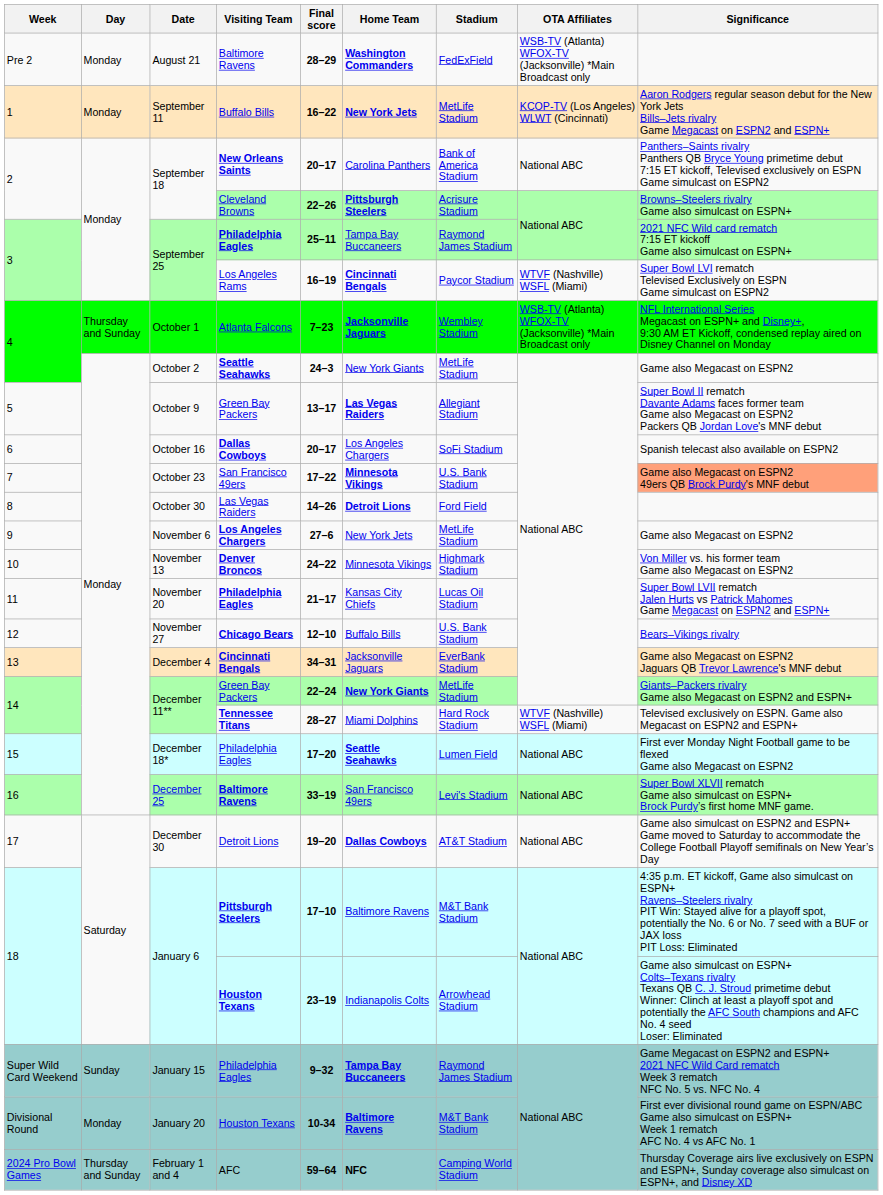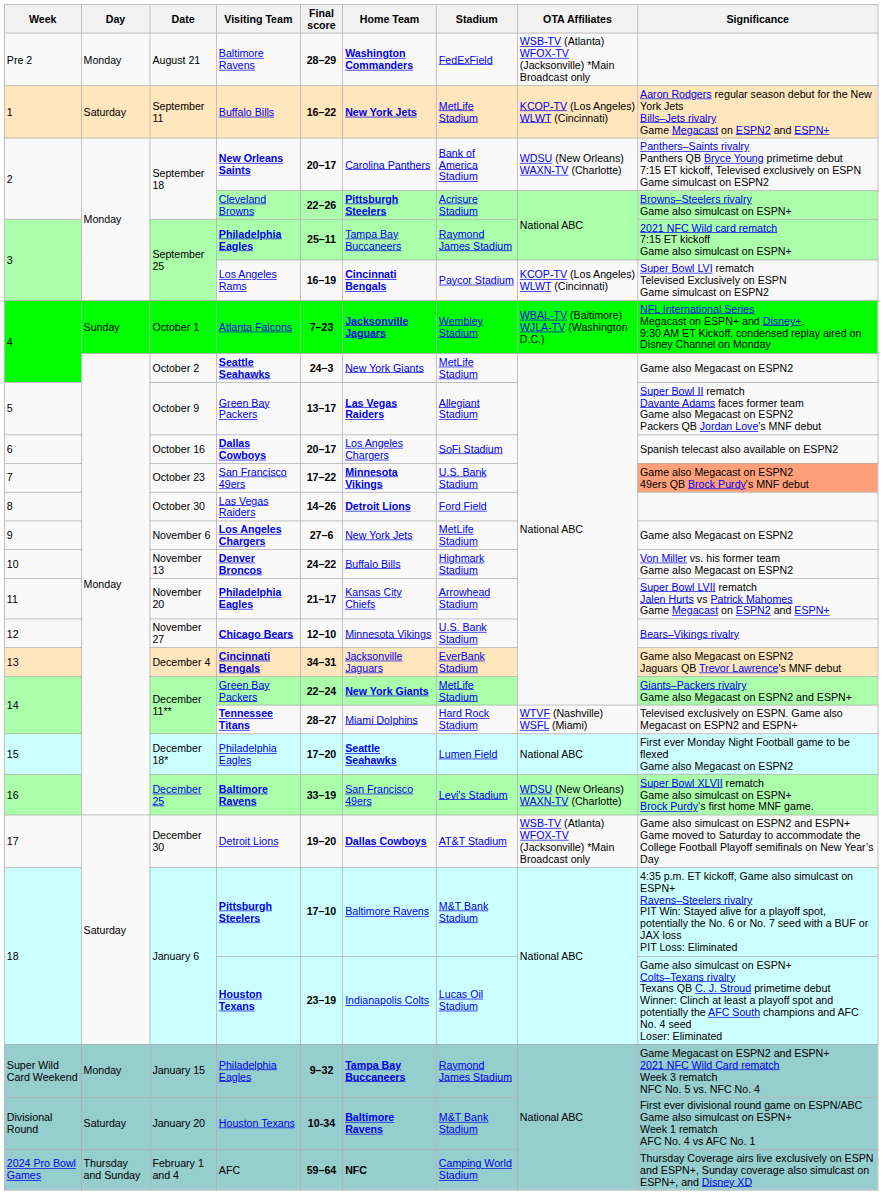 <table class="wikitable" style="font-size: 95%;">
 <tr>
 <th>Week</th>
 <th>Day</th>
 <th>Date</th>
 <th>Visiting Team</th>
 <th>Final score</th>
 <th>Home Team</th>
 <th>Stadium</th>
 <th>OTA Affiliates</th>
 <th>Significance</th>
 </tr>
 <tr>
 <td>Pre 2</td>
 <td>Monday</td>
 <td>August 21</td>
 <td><a href='#'>Baltimore Ravens</a></td>
 <td align="center"><strong>28–29</strong></td>
 <td><a href='#'><strong>Washington Commanders</strong></a></td>
 <td><a href='#'>FedExField</a></td>
 <td><a href='#'>WSB-TV</a> (Atlanta)<br><a href='#'>WFOX-TV</a> (Jacksonville) *Main Broadcast only</td>
 <td></td>
 </tr>
 <tr -- bgcolor="#FFE6BD">
 <td>1</td>
-<td>Monday</td>
+<td>Saturday</td>
 <td>September 11</td>
 <td><a href='#'>Buffalo Bills</a></td>
 <td align="center"><strong>16–22</strong></td>
 <td><strong><a href='#'>New York Jets</a></strong></td>
 <td><a href='#'>MetLife Stadium</a></td>
 <td><a href='#'>KCOP-TV</a> (Los Angeles)<br><a href='#'>WLWT</a> (Cincinnati)</td>
 <td><a href='#'>Aaron Rodgers</a> regular season debut for the New York Jets<br><a href='#'>Bills–Jets rivalry</a><br>Game <a href='#'>Megacast</a> on <a href='#'>ESPN2</a> and <a href='#'>ESPN+</a></td>
 </tr>
 <tr>
 <td rowspan="2">2</td>
 <td rowspan="4">Monday</td>
 <td rowspan="2">September 18</td>
 <td><strong><a href='#'>New Orleans Saints</a></strong></td>
 <td align="center"><strong>20–17</strong></td>
 <td><a href='#'>Carolina Panthers</a></td>
 <td><a href='#'>Bank of America Stadium</a></td>
-<td>National ABC</td>
+<td><a href='#'>WDSU</a> (New Orleans)<br><a href='#'>WAXN-TV</a> (Charlotte)</td>
 <td><a href='#'>Panthers–Saints rivalry</a><br>Panthers QB <a href='#'>Bryce Young</a> primetime debut<br>7:15 ET kickoff, Televised exclusively on ESPN<br>Game simulcast on ESPN2</td>
 </tr>
 <tr bgcolor="#ABFFAB">
 <td><a href='#'>Cleveland Browns</a></td>
 <td align="center"><strong>22–26</strong></td>
 <td><strong><a href='#'>Pittsburgh Steelers</a></strong></td>
 <td><a href='#'>Acrisure Stadium</a></td>
 <td rowspan="2">National ABC</td>
 <td><a href='#'>Browns–Steelers rivalry</a><br>Game also simulcast on ESPN+</td>
 </tr>
 <tr bgcolor="#ABFFAB">
 <td rowspan="2">3</td>
 <td rowspan="2">September 25</td>
 <td><strong><a href='#'>Philadelphia Eagles</a></strong></td>
 <td align="center"><strong>25–11</strong></td>
 <td><a href='#'>Tampa Bay Buccaneers</a></td>
 <td><a href='#'>Raymond James Stadium</a></td>
 <td><a href='#'>2021 NFC Wild card rematch</a><br>7:15 ET kickoff<br>Game also simulcast on ESPN+</td>
 </tr>
 <tr>
 <td><a href='#'>Los Angeles Rams</a></td>
 <td align="center"><strong>16–19</strong></td>
 <td><strong><a href='#'>Cincinnati Bengals</a></strong></td>
 <td><a href='#'>Paycor Stadium</a></td>
-<td><a href='#'>WTVF</a> (Nashville)<br><a href='#'>WSFL</a> (Miami)</td>
+<td><a href='#'>KCOP-TV</a> (Los Angeles)<br><a href='#'>WLWT</a> (Cincinnati)</td>
 <td><a href='#'>Super Bowl LVI</a> rematch<br>Televised Exclusively on ESPN<br>Game simulcast on ESPN2</td>
 </tr>
 <tr bgcolor="00ff00">
 <td rowspan="2">4</td>
-<td>Thursday and Sunday</td>
+<td>Sunday</td>
 <td>October 1</td>
 <td><a href='#'>Atlanta Falcons</a></td>
 <td align="center"><strong>7–23</strong></td>
 <td><strong><a href='#'>Jacksonville Jaguars</a></strong></td>
 <td><a href='#'>Wembley Stadium</a></td>
-<td><a href='#'>WSB-TV</a> (Atlanta)<br><a href='#'>WFOX-TV</a> (Jacksonville) *Main Broadcast only</td>
+<td><a href='#'>WBAL-TV</a> (Baltimore)<br><a href='#'>WJLA-TV</a> (Washington D.C.)</td>
 <td><a href='#'>NFL International Series</a><br> Megacast on ESPN+ and <a href='#'>Disney+</a>,<br>9:30 AM ET Kickoff, condensed replay aired on Disney Channel on Monday</td>
 </tr>
 <tr>
 <td rowspan="14">Monday</td>
 <td>October 2</td>
 <td><strong><a href='#'>Seattle Seahawks</a></strong></td>
 <td align="center"><strong>24–3</strong></td>
 <td><a href='#'>New York Giants</a></td>
 <td><a href='#'>MetLife Stadium</a></td>
 <td rowspan="11">National ABC</td>
 <td>Game also Megacast on ESPN2</td>
 </tr>
 <tr>
 <td>5</td>
 <td>October 9</td>
 <td><a href='#'>Green Bay Packers</a></td>
 <td align="center"><strong>13–17</strong></td>
 <td><strong><a href='#'>Las Vegas Raiders</a></strong></td>
 <td><a href='#'>Allegiant Stadium</a></td>
 <td><a href='#'>Super Bowl II</a> rematch<br><a href='#'>Davante Adams</a> faces former team<br>Game also Megacast on ESPN2<br>Packers QB <a href='#'>Jordan Love</a>'s MNF debut</td>
 </tr>
 <tr>
 <td>6</td>
 <td>October 16</td>
 <td><strong><a href='#'>Dallas Cowboys</a></strong></td>
 <td align="center"><strong>20–17</strong></td>
 <td><a href='#'>Los Angeles Chargers</a></td>
 <td><a href='#'>SoFi Stadium</a></td>
 <td>Spanish telecast also available on ESPN2</td>
 </tr>
 <tr>
 <td>7</td>
 <td>October 23</td>
 <td><a href='#'>San Francisco 49ers</a></td>
 <td align="center"><strong>17–22</strong></td>
 <td><strong><a href='#'>Minnesota Vikings</a></strong></td>
 <td><a href='#'>U.S. Bank Stadium</a></td>
 <td style="background: lightsalmon;">Game also Megacast on ESPN2<br>49ers QB <a href='#'>Brock Purdy</a>'s MNF debut</td>
 </tr>
 <tr>
 <td>8</td>
 <td>October 30</td>
 <td><a href='#'>Las Vegas Raiders</a></td>
 <td align="center"><strong>14–26</strong></td>
 <td><strong><a href='#'>Detroit Lions</a></strong></td>
 <td><a href='#'>Ford Field</a></td>
 <td></td>
 </tr>
 <tr>
 <td>9</td>
 <td>November 6</td>
 <td><strong><a href='#'>Los Angeles Chargers</a></strong></td>
 <td align="center"><strong>27–6</strong></td>
 <td><a href='#'>New York Jets</a></td>
 <td><a href='#'>MetLife Stadium</a></td>
 <td>Game also Megacast on ESPN2</td>
 </tr>
 <tr>
 <td>10</td>
 <td>November 13</td>
 <td><strong><a href='#'>Denver Broncos</a></strong></td>
 <td align="center"><strong>24–22</strong></td>
-<td><a href='#'>Minnesota Vikings</a></td>
+<td><a href='#'>Buffalo Bills</a></td>
 <td><a href='#'>Highmark Stadium</a></td>
 <td><a href='#'>Von Miller</a> vs. his former team<br>Game also Megacast on ESPN2</td>
 </tr>
 <tr>
 <td>11</td>
 <td>November 20</td>
 <td><strong><a href='#'>Philadelphia Eagles</a></strong></td>
 <td align="center"><strong>21–17</strong></td>
 <td><a href='#'>Kansas City Chiefs</a></td>
-<td><a href='#'>Lucas Oil Stadium</a></td>
+<td><a href='#'>Arrowhead Stadium</a></td>
 <td><a href='#'>Super Bowl LVII</a> rematch<br><a href='#'>Jalen Hurts</a> vs <a href='#'>Patrick Mahomes</a><br>Game <a href='#'>Megacast</a> on <a href='#'>ESPN2</a> and <a href='#'>ESPN+</a></td>
 </tr>
 <tr>
 <td>12</td>
 <td>November 27</td>
 <td><strong><a href='#'>Chicago Bears</a></strong></td>
 <td align="center"><strong>12–10</strong></td>
-<td><a href='#'>Buffalo Bills</a></td>
+<td><a href='#'>Minnesota Vikings</a></td>
 <td><a href='#'>U.S. Bank Stadium</a></td>
 <td><a href='#'>Bears–Vikings rivalry</a></td>
 </tr>
 <tr -- bgcolor="#FFE6BD">
 <td>13</td>
 <td>December 4</td>
 <td><strong><a href='#'>Cincinnati Bengals</a></strong></td>
 <td align="center"><strong>34–31</strong></td>
 <td><a href='#'>Jacksonville Jaguars</a></td>
 <td><a href='#'>EverBank Stadium</a></td>
 <td>Game also Megacast on ESPN2<br>Jaguars QB <a href='#'>Trevor Lawrence</a>'s MNF debut</td>
 </tr>
 <tr bgcolor="#ABFFAB">
 <td rowspan="2">14</td>
 <td rowspan="2">December 11**</td>
 <td><a href='#'>Green Bay Packers</a></td>
 <td align="center"><strong>22–24</strong></td>
 <td><strong><a href='#'>New York Giants</a></strong></td>
 <td><a href='#'>MetLife Stadium</a></td>
 <td><a href='#'>Giants–Packers rivalry</a><br>Game also Megacast on ESPN2 and ESPN+</td>
 </tr>
 <tr>
 <td><strong><a href='#'>Tennessee Titans</a></strong></td>
 <td align="center"><strong>28–27</strong></td>
 <td><a href='#'>Miami Dolphins</a></td>
 <td><a href='#'>Hard Rock Stadium</a></td>
 <td><a href='#'>WTVF</a> (Nashville)<br><a href='#'>WSFL</a> (Miami)</td>
 <td>Televised exclusively on ESPN. Game also Megacast on ESPN2 and ESPN+</td>
 </tr>
 <tr bgcolor="#ccffff">
 <td>15</td>
 <td>December 18*</td>
 <td><a href='#'>Philadelphia Eagles</a></td>
 <td align="center"><strong>17–20</strong></td>
 <td><strong><a href='#'>Seattle Seahawks</a></strong></td>
 <td><a href='#'>Lumen Field</a></td>
 <td>National ABC</td>
 <td>First ever Monday Night Football game to be flexed<br>Game also Megacast on ESPN2</td>
 </tr>
 <tr bgcolor="#ABFFAB">
 <td>16</td>
 <td><a href='#'>December 25</a></td>
 <td><strong><a href='#'>Baltimore Ravens</a></strong></td>
 <td align="center"><strong>33–19</strong></td>
 <td><a href='#'>San Francisco 49ers</a></td>
 <td><a href='#'>Levi's Stadium</a></td>
-<td>National ABC</td>
+<td><a href='#'>WDSU</a> (New Orleans)<br><a href='#'>WAXN-TV</a> (Charlotte)</td>
 <td><a href='#'>Super Bowl XLVII</a> rematch<br>Game also simulcast on ESPN+<br><a href='#'>Brock Purdy</a>’s first home MNF game.</td>
 </tr>
 <tr>
 <td>17</td>
 <td rowspan="3">Saturday</td>
 <td>December 30</td>
 <td><a href='#'>Detroit Lions</a></td>
 <td align="center"><strong>19–20</strong></td>
 <td><strong><a href='#'>Dallas Cowboys</a></strong></td>
 <td><a href='#'>AT&T Stadium</a></td>
-<td>National ABC</td>
+<td><a href='#'>WSB-TV</a> (Atlanta)<br><a href='#'>WFOX-TV</a> (Jacksonville) *Main Broadcast only</td>
 <td>Game also simulcast on ESPN2 and ESPN+<br>Game moved to Saturday to accommodate the College Football Playoff semifinals on New Year’s Day</td>
 </tr>
 <tr bgcolor="#ccffff">
 <td rowspan="2">18</td>
 <td rowspan="2">January 6</td>
 <td><strong><a href='#'>Pittsburgh Steelers</a></strong></td>
 <td align="center"><strong>17–10</strong></td>
 <td><a href='#'>Baltimore Ravens</a></td>
 <td><a href='#'>M&T Bank Stadium</a></td>
 <td rowspan="2">National ABC</td>
 <td>4:35 p.m. ET kickoff, Game also simulcast on ESPN+<br><a href='#'>Ravens–Steelers rivalry</a><br>PIT Win: Stayed alive for a playoff spot, potentially the No. 6 or No. 7 seed with a BUF or JAX loss<br>PIT Loss: Eliminated</td>
 </tr>
 <tr bgcolor="#ccffff">
 <td><strong><a href='#'>Houston Texans</a></strong></td>
 <td align="center"><strong>23–19</strong></td>
 <td><a href='#'>Indianapolis Colts</a></td>
-<td><a href='#'>Arrowhead Stadium</a></td>
+<td><a href='#'>Lucas Oil Stadium</a></td>
 <td>Game also simulcast on ESPN+<br><a href='#'>Colts–Texans rivalry</a><br>Texans QB <a href='#'>C. J. Stroud</a> primetime debut<br>Winner: Clinch at least a playoff spot and potentially the <a href='#'>AFC South</a> champions and AFC No. 4 seed<br>Loser: Eliminated</td>
 </tr>
 <tr bgcolor="96cdcd">
 <td>Super Wild Card Weekend</td>
-<td>Sunday</td>
+<td>Monday</td>
 <td>January 15</td>
 <td><a href='#'>Philadelphia Eagles</a></td>
 <td align="center"><strong>9–32</strong></td>
 <td><strong><a href='#'>Tampa Bay Buccaneers</a></strong></td>
 <td><a href='#'>Raymond James Stadium</a></td>
 <td rowspan="3">National ABC</td>
 <td>Game Megacast on ESPN2 and ESPN+<br><a href='#'>2021 NFC Wild Card rematch</a><br>Week 3 rematch<br>NFC No. 5 vs. NFC No. 4</td>
 </tr>
 <tr bgcolor="96cdcd">
 <td>Divisional Round</td>
-<td>Monday</td>
+<td>Saturday</td>
 <td>January 20</td>
 <td><a href='#'>Houston Texans</a></td>
 <td align="center"><strong>10-34</strong></td>
 <td><strong><a href='#'>Baltimore Ravens</a></strong></td>
 <td><a href='#'>M&T Bank Stadium</a></td>
 <td>First ever divisional round game on ESPN/ABC<br>Game also simulcast on ESPN+<br>Week 1 rematch<br>AFC No. 4 vs AFC No. 1</td>
 </tr>
 <tr bgcolor="96cdcd">
 <td><a href='#'>2024 Pro Bowl Games</a></td>
 <td>Thursday and Sunday</td>
 <td>February 1 and 4</td>
 <td>AFC</td>
 <td align="center"><strong>59–64</strong></td>
 <td><strong>NFC</strong></td>
 <td><a href='#'>Camping World Stadium</a></td>
 <td>Thursday Coverage airs live exclusively on ESPN and ESPN+, Sunday coverage also simulcast on ESPN+, and <a href='#'>Disney XD</a></td>
 </tr>
 </table>
